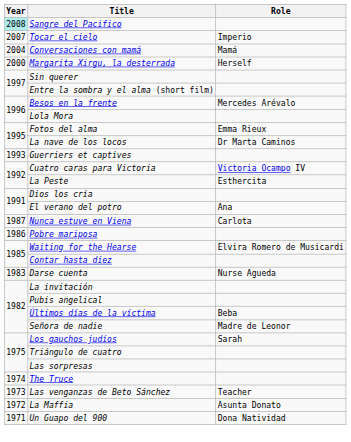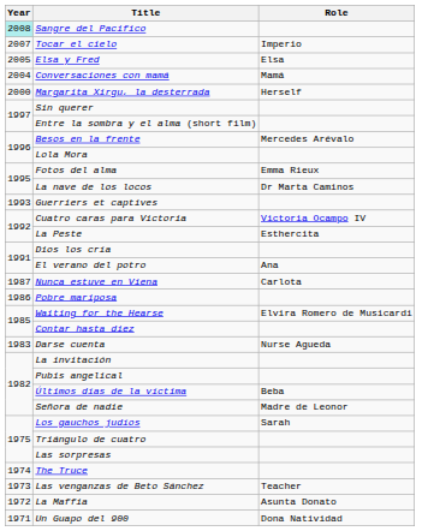 <table class="wikitable sortable">
 <tr>
 <th>Year</th>
 <th>Title</th>
 <th>Role</th>
 </tr>
 <tr>
 <td style="background: paleturquoise;">2008</td>
 <td><em><a href='#'>Sangre del Pacifico</a></em></td>
 </tr>
 <tr>
 <td>2007</td>
 <td><em><a href='#'>Tocar el cielo</a></em></td>
 <td>Imperio</td>
+</tr>
+<tr>
+<td>2005</td>
+<td><em><a href='#'>Elsa y Fred</a></em></td>
+<td>Elsa</td>
 </tr>
 <tr>
 <td>2004</td>
 <td><em><a href='#'>Conversaciones con mamá</a></em></td>
 <td>Mamá</td>
 </tr>
 <tr>
 <td>2000</td>
 <td><em><a href='#'>Margarita Xirgu, la desterrada</a></em></td>
 <td>Herself</td>
 </tr>
 <tr>
 <td rowspan="2">1997</td>
 <td><em>Sin querer</em></td>
 <td></td>
 </tr>
 <tr>
 <td><em>Entre la sombra y el alma</em> (short film)</td>
 <td></td>
 </tr>
 <tr>
 <td rowspan="2">1996</td>
 <td><em><a href='#'>Besos en la frente</a></em></td>
 <td>Mercedes Arévalo</td>
 </tr>
 <tr>
 <td><em>Lola Mora</em></td>
 <td></td>
 </tr>
 <tr>
 <td rowspan="2">1995</td>
 <td><em>Fotos del alma</em></td>
 <td>Emma Rieux</td>
 </tr>
 <tr>
 <td><em>La nave de los locos</em></td>
 <td>Dr Marta Caminos</td>
 </tr>
 <tr>
 <td>1993</td>
 <td><em>Guerriers et captives</em></td>
 <td></td>
 </tr>
 <tr>
 <td rowspan="2">1992</td>
 <td><em>Cuatro caras para Victoria</em></td>
 <td><a href='#'>Victoria Ocampo</a> IV</td>
 </tr>
 <tr>
 <td><em>La Peste</em></td>
 <td>Esthercita</td>
 </tr>
 <tr>
 <td rowspan="2">1991</td>
 <td><em>Dios los cría</em></td>
 <td></td>
 </tr>
 <tr>
 <td><em>El verano del potro</em></td>
 <td>Ana</td>
 </tr>
 <tr>
 <td>1987</td>
 <td><em><a href='#'>Nunca estuve en Viena</a></em></td>
 <td>Carlota</td>
 </tr>
 <tr>
 <td>1986</td>
 <td><em><a href='#'>Pobre mariposa</a></em></td>
 <td></td>
 </tr>
 <tr>
 <td rowspan="2">1985</td>
 <td><em><a href='#'>Waiting for the Hearse</a></em></td>
 <td>Elvira Romero de Musicardi</td>
 </tr>
 <tr>
 <td><em><a href='#'>Contar hasta diez</a></em></td>
 <td></td>
 </tr>
 <tr>
 <td>1983</td>
 <td><em>Darse cuenta</em></td>
 <td>Nurse Agueda</td>
 </tr>
 <tr>
 <td rowspan="4">1982</td>
 <td><em>La invitación</em></td>
 <td></td>
 </tr>
 <tr>
 <td><em>Pubis angelical</em></td>
 <td></td>
 </tr>
 <tr>
 <td><em><a href='#'>Últimos días de la víctima</a></em></td>
 <td>Beba</td>
 </tr>
 <tr>
 <td><em>Señora de nadie</em></td>
 <td>Madre de Leonor</td>
 </tr>
 <tr>
 <td rowspan="3">1975</td>
 <td><em><a href='#'>Los gauchos judíos</a></em></td>
 <td>Sarah</td>
 </tr>
 <tr>
 <td><em>Triángulo de cuatro</em></td>
 <td></td>
 </tr>
 <tr>
 <td><em>Las sorpresas</em></td>
 <td></td>
 </tr>
 <tr>
 <td>1974</td>
 <td><em><a href='#'>The Truce</a></em></td>
 <td></td>
 </tr>
 <tr>
 <td>1973</td>
 <td><em>Las venganzas de Beto Sánchez</em></td>
 <td>Teacher</td>
 </tr>
 <tr>
 <td>1972</td>
 <td><em>La Maffia</em></td>
 <td>Asunta Donato</td>
 </tr>
 <tr>
 <td>1971</td>
 <td><em>Un Guapo del 900</em></td>
 <td>Dona Natividad</td>
 </tr>
 </table>
